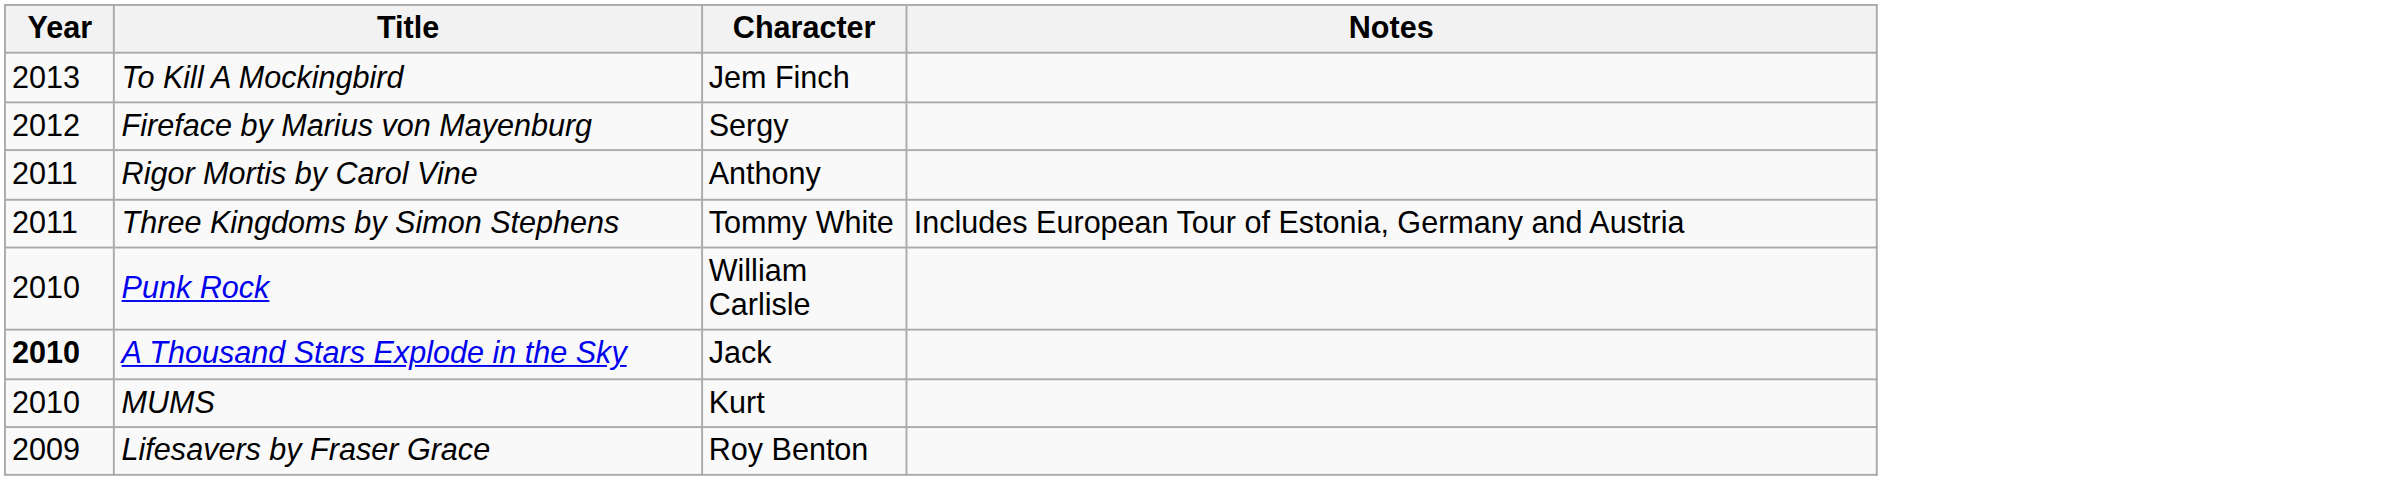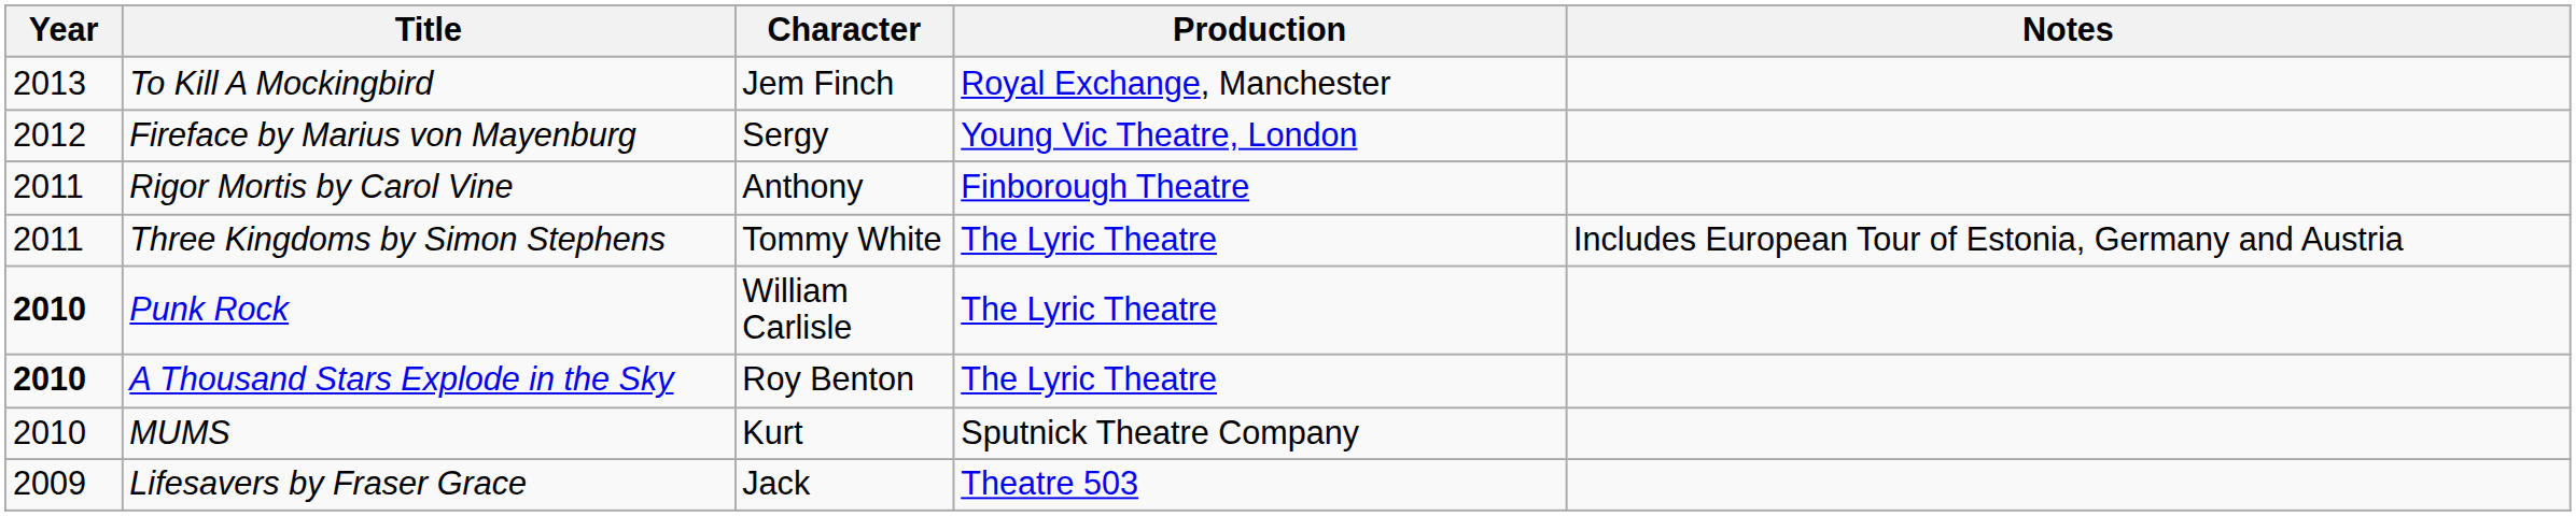 <table class="wikitable">
 <tr>
 <th scope="col" style="width:50px;">Year</th>
 <th scope="col" style="width:300px;">Title</th>
 <th scope="col" style="width:100px;">Character</th>
+<th scope="col" style="width:300px;">Production</th>
 <th scope="col" style="width:500px;">Notes</th>
 </tr>
 <tr>
 <td>2013</td>
 <td><em>To Kill A Mockingbird</em></td>
 <td>Jem Finch</td>
+<td><a href='#'>Royal Exchange</a>, Manchester</td>
 <td></td>
 </tr>
 <tr>
 <td>2012</td>
 <td><em>Fireface by Marius von Mayenburg</em></td>
 <td>Sergy</td>
+<td><a href='#'> Young Vic Theatre, London</a></td>
 <td></td>
 </tr>
 <tr>
 <td>2011</td>
 <td><em>Rigor Mortis by Carol Vine</em></td>
 <td>Anthony</td>
+<td><a href='#'>Finborough Theatre</a></td>
 <td></td>
 </tr>
 <tr>
 <td>2011</td>
 <td><em>Three Kingdoms by Simon Stephens</em></td>
 <td>Tommy White</td>
+<td><a href='#'>The Lyric Theatre</a></td>
 <td>Includes European Tour of Estonia, Germany and Austria</td>
 </tr>
 <tr>
-<td>2010</td>
+<td><strong>2010</strong></td>
 <td><em><a href='#'>Punk Rock</a></em></td>
 <td>William Carlisle</td>
+<td><a href='#'>The Lyric Theatre</a></td>
 <td></td>
 </tr>
 <tr>
 <td><strong>2010</strong></td>
 <td><em><a href='#'>A Thousand Stars Explode in the Sky</a></em></td>
-<td>Jack</td>
+<td>Roy Benton</td>
+<td><a href='#'>The Lyric Theatre</a></td>
 <td></td>
 </tr>
 <tr>
 <td>2010</td>
 <td><em>MUMS</em></td>
 <td>Kurt</td>
+<td>Sputnick Theatre Company</td>
 <td></td>
 </tr>
 <tr>
 <td>2009</td>
 <td><em>Lifesavers by Fraser Grace</td>
-<td>Roy Benton</td>
+<td>Jack</td>
+<td><a href='#'>Theatre 503</a></td>
 <td></td>
 </tr>
 </table>
